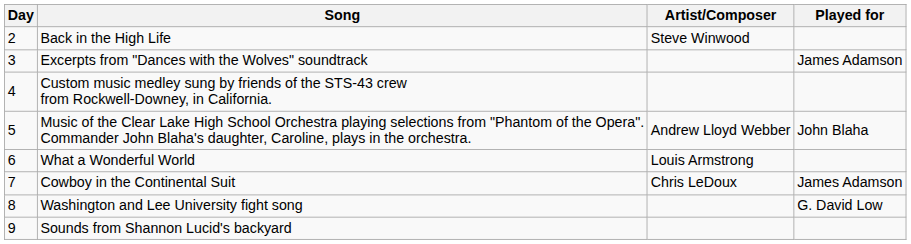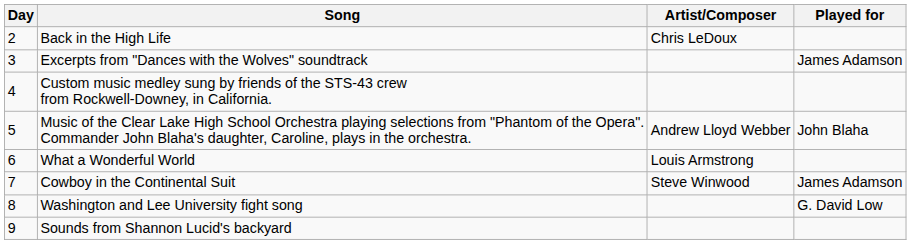 <table class="wikitable">
 <tr>
 <th>Day</th>
 <th>Song</th>
 <th>Artist/Composer</th>
 <th>Played for</th>
 </tr>
 <tr>
 <td>2</td>
 <td>Back in the High Life</td>
-<td>Steve Winwood</td>
+<td>Chris LeDoux</td>
 <td></td>
 </tr>
 <tr>
 <td>3</td>
 <td>Excerpts from "Dances with the Wolves" soundtrack</td>
 <td></td>
 <td>James Adamson</td>
 </tr>
 <tr>
 <td>4</td>
 <td>Custom music medley sung by friends of the STS-43 crew<br>from Rockwell-Downey, in California.</td>
 <td></td>
 </tr>
 <tr>
 <td>5</td>
 <td>Music of the Clear Lake High School Orchestra playing selections from "Phantom of the Opera".<br>Commander John Blaha's daughter, Caroline, plays in the orchestra.</td>
 <td>Andrew Lloyd Webber</td>
 <td>John Blaha</td>
 </tr>
 <tr>
 <td>6</td>
 <td>What a Wonderful World</td>
 <td>Louis Armstrong</td>
 <td></td>
 </tr>
 <tr>
 <td>7</td>
 <td>Cowboy in the Continental Suit</td>
-<td>Chris LeDoux</td>
+<td>Steve Winwood</td>
 <td>James Adamson</td>
 </tr>
 <tr>
 <td>8</td>
 <td>Washington and Lee University fight song</td>
 <td></td>
 <td>G. David Low</td>
 </tr>
 <tr>
 <td>9</td>
 <td>Sounds from Shannon Lucid's backyard</td>
 <td></td>
 <td></td>
 </tr>
 </table>
